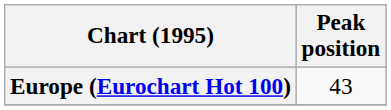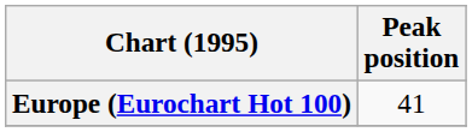 <table class="wikitable sortable plainrowheaders" style="text-align:center">
 <tr>
 <th scope="col">Chart (1995)</th>
 <th scope="col">Peak<br>position</th>
 </tr>
 <tr>
 <th scope="row">Europe (<a href='#'>Eurochart Hot 100</a>)</th>
-<td>43</td>
+<td>41</td>
 </tr>
 <tr>
 </tr>
 <tr>
 </tr>
 </table>
